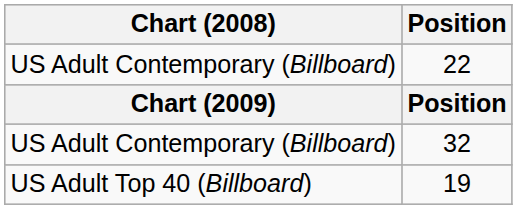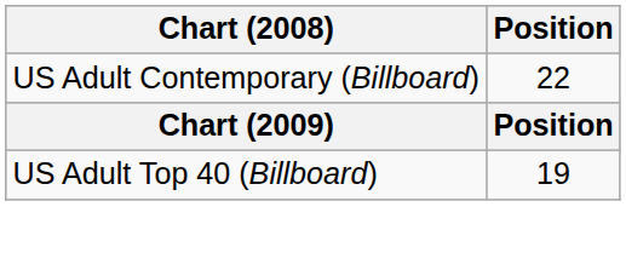 <table class="wikitable">
 <tr>
 <th>Chart (2008)</th>
 <th>Position</th>
 </tr>
 <tr>
 <td>US Adult Contemporary (<em>Billboard</em>)</td>
 <td align="center">22</td>
 </tr>
 <tr>
 <th>Chart (2009)</th>
 <th>Position</th>
 </tr>
 <tr>
-<td>US Adult Contemporary (<em>Billboard</em>)</td>
-<td align="center">32</td>
-</tr>
-<tr>
 <td>US Adult Top 40 (<em>Billboard</em>)</td>
 <td align="center">19</td>
 </tr>
 </table>
